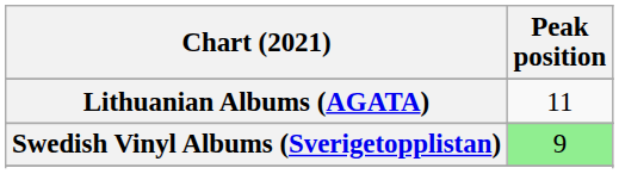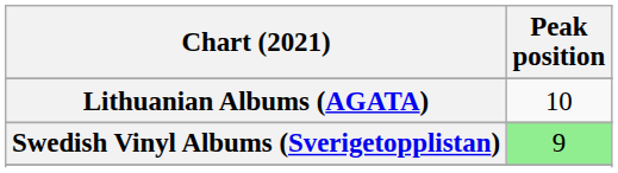 <table class="wikitable sortable plainrowheaders" style="text-align:center">
 <tr>
 <th scope="col">Chart (2021)</th>
 <th scope="col">Peak<br>position</th>
 </tr>
 <tr>
 </tr>
 <tr>
 </tr>
 <tr>
 </tr>
 <tr>
 </tr>
 <tr>
 </tr>
 <tr>
 </tr>
 <tr>
 </tr>
 <tr>
 </tr>
 <tr>
 </tr>
 <tr>
 </tr>
 <tr>
 </tr>
 <tr>
 <th scope="row">Lithuanian Albums (<a href='#'>AGATA</a>)</th>
-<td>11</td>
+<td>10</td>
 </tr>
 <tr>
 </tr>
 <tr>
 </tr>
 <tr>
 </tr>
 <tr>
 </tr>
 <tr>
 <th scope="row">Swedish Vinyl Albums (<a href='#'>Sverigetopplistan</a>)</th>
 <td style="background: lightgreen;">9</td>
 </tr>
 <tr>
 </tr>
 <tr>
 </tr>
 <tr>
 </tr>
 <tr>
 </tr>
 <tr>
 </tr>
 </table>
